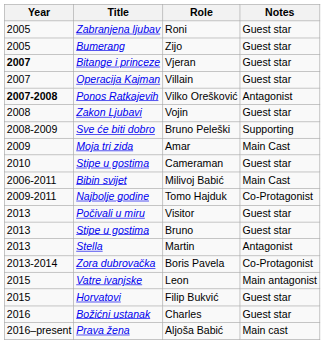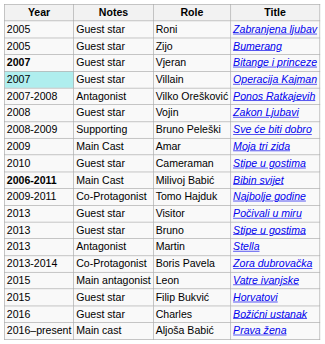 <table class="wikitable sortable">
 <tr>
 <th>Year</th>
+<th class="unsortable">Notes</th>
+<th>Role</th>
 <th>Title</th>
-<th>Role</th>
-<th class="unsortable">Notes</th>
 </tr>
 <tr>
 <td>2005</td>
+<td>Guest star</td>
+<td>Roni</td>
 <td><em><a href='#'>Zabranjena ljubav</a></em></td>
-<td>Roni</td>
-<td>Guest star</td>
 </tr>
 <tr>
 <td>2005</td>
+<td>Guest star</td>
+<td>Zijo</td>
 <td><em><a href='#'>Bumerang</a></em></td>
-<td>Zijo</td>
-<td>Guest star</td>
 </tr>
 <tr>
 <td><strong>2007</strong></td>
+<td>Guest star</td>
+<td>Vjeran</td>
 <td><em><a href='#'>Bitange i princeze</a></em></td>
-<td>Vjeran</td>
-<td>Guest star</td>
 </tr>
 <tr>
-<td>2007</td>
+<td style="background: paleturquoise;">2007</td>
+<td>Guest star</td>
+<td>Villain</td>
 <td><em><a href='#'>Operacija Kajman</a></em></td>
-<td>Villain</td>
-<td>Guest star</td>
 </tr>
 <tr>
-<td><strong>2007-2008</strong></td>
+<td>2007-2008</td>
+<td>Antagonist</td>
+<td>Vilko Orešković</td>
 <td><em><a href='#'>Ponos Ratkajevih</a></em></td>
-<td>Vilko Orešković</td>
-<td>Antagonist</td>
 </tr>
 <tr>
 <td>2008</td>
+<td>Guest star</td>
+<td>Vojin</td>
 <td><em><a href='#'>Zakon Ljubavi</a></em></td>
-<td>Vojin</td>
-<td>Guest star</td>
 </tr>
 <tr>
 <td>2008-2009</td>
+<td>Supporting</td>
+<td>Bruno Peleški</td>
 <td><em><a href='#'>Sve će biti dobro</a></em></td>
-<td>Bruno Peleški</td>
-<td>Supporting</td>
 </tr>
 <tr>
 <td>2009</td>
+<td>Main Cast</td>
+<td>Amar</td>
 <td><em><a href='#'>Moja tri zida</a></em></td>
-<td>Amar</td>
-<td>Main Cast</td>
 </tr>
 <tr>
 <td>2010</td>
+<td>Guest star</td>
+<td>Cameraman</td>
 <td><em><a href='#'>Stipe u gostima</a></em></td>
-<td>Cameraman</td>
-<td>Guest star</td>
 </tr>
 <tr>
-<td>2006-2011</td>
+<td><strong>2006-2011</strong></td>
+<td>Main Cast</td>
+<td>Milivoj Babić</td>
 <td><em><a href='#'>Bibin svijet</a></em></td>
-<td>Milivoj Babić</td>
-<td>Main Cast</td>
 </tr>
 <tr>
 <td>2009-2011</td>
+<td>Co-Protagonist</td>
+<td>Tomo Hajduk</td>
 <td><em><a href='#'>Najbolje godine</a></em></td>
-<td>Tomo Hajduk</td>
-<td>Co-Protagonist</td>
 </tr>
 <tr>
 <td>2013</td>
+<td>Guest star</td>
+<td>Visitor</td>
 <td><em><a href='#'>Počivali u miru</a></em></td>
-<td>Visitor</td>
-<td>Guest star</td>
 </tr>
 <tr>
 <td>2013</td>
+<td>Guest star</td>
+<td>Bruno</td>
 <td><em><a href='#'>Stipe u gostima</a></em></td>
-<td>Bruno</td>
-<td>Guest star</td>
 </tr>
 <tr>
 <td>2013</td>
+<td>Antagonist</td>
+<td>Martin</td>
 <td><em><a href='#'>Stella</a></em></td>
-<td>Martin</td>
-<td>Antagonist</td>
 </tr>
 <tr>
 <td>2013-2014</td>
+<td>Co-Protagonist</td>
+<td>Boris Pavela</td>
 <td><em><a href='#'>Zora dubrovačka</a></em></td>
-<td>Boris Pavela</td>
-<td>Co-Protagonist</td>
 </tr>
 <tr>
 <td>2015</td>
+<td>Main antagonist</td>
+<td>Leon</td>
 <td><em><a href='#'>Vatre ivanjske</a></em></td>
-<td>Leon</td>
-<td>Main antagonist</td>
 </tr>
 <tr>
 <td>2015</td>
+<td>Guest star</td>
+<td>Filip Bukvić</td>
 <td><em><a href='#'>Horvatovi</a></em></td>
-<td>Filip Bukvić</td>
-<td>Guest star</td>
 </tr>
 <tr>
 <td>2016</td>
+<td>Guest star</td>
+<td>Charles</td>
 <td><em><a href='#'>Božićni ustanak</a></em></td>
-<td>Charles</td>
-<td>Guest star</td>
 </tr>
 <tr>
 <td>2016–present</td>
+<td>Main cast</td>
+<td>Aljoša Babić</td>
 <td><em><a href='#'>Prava žena</a></em></td>
-<td>Aljoša Babić</td>
-<td>Main cast</td>
 </tr>
 </table>
